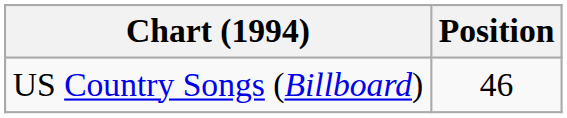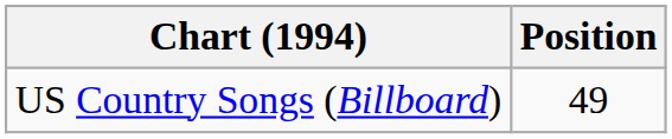 <table class="wikitable sortable">
 <tr>
 <th scope="col">Chart (1994)</th>
 <th scope="col">Position</th>
 </tr>
 <tr>
 <td>US <a href='#'>Country Songs</a> (<em><a href='#'>Billboard</a></em>)</td>
-<td align="center">46</td>
+<td align="center">49</td>
 </tr>
 </table>
